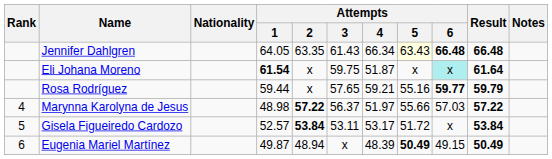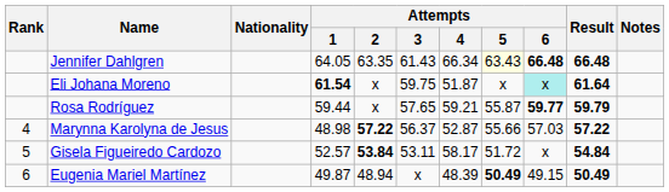 <table class="wikitable sortable" style="text-align:center">
 <tr>
 <th rowspan=2>Rank</th>
 <th rowspan=2>Name</th>
 <th rowspan=2>Nationality</th>
 <th colspan=6>Attempts</th>
 <th rowspan=2>Result</th>
 <th rowspan=2>Notes</th>
 </tr>
 <tr>
 <th>1</th>
 <th>2</th>
 <th>3</th>
 <th>4</th>
 <th>5</th>
 <th>6</th>
 </tr>
 <tr>
 <td align=center></td>
 <td align=left><a href='#'>Jennifer Dahlgren</a></td>
 <td align=left></td>
 <td>64.05</td>
 <td>63.35</td>
 <td>61.43</td>
 <td>66.34</td>
 <td style="background: lightyellow;">63.43</td>
 <td><strong>66.48</strong></td>
 <td><strong>66.48</strong></td>
 <td></td>
 </tr>
 <tr>
 <td align=center></td>
 <td align=left><a href='#'>Eli Johana Moreno</a></td>
 <td align=left></td>
 <td><strong>61.54</strong></td>
 <td>x</td>
 <td>59.75</td>
 <td>51.87</td>
 <td>x</td>
 <td style="background: paleturquoise;">x</td>
 <td><strong>61.64</strong></td>
 <td></td>
 </tr>
 <tr>
 <td align=center></td>
 <td align=left><a href='#'>Rosa Rodríguez</a></td>
 <td align=left></td>
 <td>59.44</td>
 <td>x</td>
 <td>57.65</td>
 <td>59.21</td>
-<td>55.16</td>
+<td>55.87</td>
 <td><strong>59.77</strong></td>
 <td><strong>59.79</strong></td>
 <td></td>
 </tr>
 <tr>
 <td align=center>4</td>
 <td align=left><a href='#'>Marynna Karolyna de Jesus</a></td>
 <td align=left></td>
 <td>48.98</td>
 <td><strong>57.22</strong></td>
 <td>56.37</td>
-<td>51.97</td>
+<td>52.87</td>
 <td>55.66</td>
 <td>57.03</td>
 <td><strong>57.22</strong></td>
 <td></td>
 </tr>
 <tr>
 <td align=center>5</td>
 <td align=left><a href='#'>Gisela Figueiredo Cardozo</a></td>
 <td align=left></td>
 <td>52.57</td>
 <td><strong>53.84</strong></td>
 <td>53.11</td>
-<td>53.17</td>
+<td>58.17</td>
 <td>51.72</td>
 <td>x</td>
-<td><strong>53.84</strong></td>
+<td><strong>54.84</strong></td>
 <td></td>
 </tr>
 <tr>
 <td align=center>6</td>
 <td align=left><a href='#'>Eugenia Mariel Martínez</a></td>
 <td align=left></td>
 <td>49.87</td>
 <td>48.94</td>
 <td>x</td>
 <td>48.39</td>
 <td><strong>50.49</strong></td>
 <td>49.15</td>
 <td><strong>50.49</strong></td>
 <td></td>
 </tr>
 </table>
